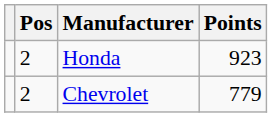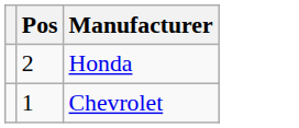 <table class="wikitable" style="font-size: 95%;">
 <tr>
 <th></th>
 <th>Pos</th>
 <th>Manufacturer</th>
-<th>Points</th>
 </tr>
 <tr>
 <td align="left"></td>
 <td>2</td>
 <td> <a href='#'>Honda</a></td>
-<td align="right">923</td>
 </tr>
 <tr>
 <td align="left"></td>
-<td>2</td>
+<td>1</td>
 <td> <a href='#'>Chevrolet</a></td>
-<td align="right">779</td>
 </tr>
 </table>
